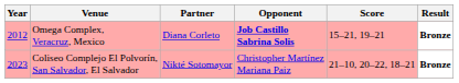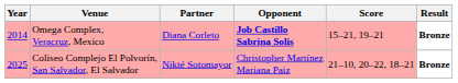 <table class="sortable wikitable" style="font-size: 90%;">
 <tr>
 <th>Year</th>
 <th>Venue</th>
 <th>Partner</th>
 <th>Opponent</th>
 <th>Score</th>
 <th>Result</th>
 </tr>
 <tr style="background:#FFAAAA">
-<td align="center"><a href='#'>2012</a></td>
+<td align="center"><a href='#'>2014</a></td>
 <td align="left">Omega Complex,<br><a href='#'>Veracruz</a>, Mexico</td>
 <td align="left"><a href='#'>Diana Corleto</a></td>
 <td align="left"><strong> <a href='#'>Job Castillo</a><br> <a href='#'>Sabrina Solis</a></strong></td>
 <td align="left">15–21, 19–21</td>
 <td style="text-align:left; background:white"> <strong>Bronze</strong></td>
 </tr>
 <tr style="background:#FFAAAA">
-<td align="center"><a href='#'>2023</a></td>
+<td align="center"><a href='#'>2025</a></td>
 <td align="left">Coliseo Complejo El Polvorín,<br><a href='#'>San Salvador</a>, El Salvador</td>
 <td align="left"> <a href='#'>Nikté Sotomayor</a></td>
 <td align="left"><a href='#'>Christopher Martínez</a><br><a href='#'>Mariana Paiz</a></td>
 <td align="left">21–10, 20–22, 18–21</td>
 <td style="text-align:left; background:white"> <strong>Bronze</strong></td>
 </tr>
 </table>
